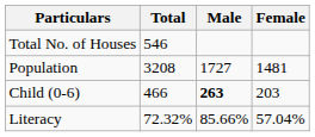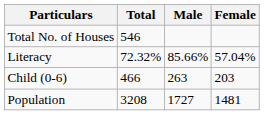 <table class="wikitable">
 <tr>
 <th>Particulars</th>
 <th>Total</th>
 <th>Male</th>
 <th>Female</th>
 </tr>
 <tr>
 <td>Total No. of Houses</td>
 <td>546</td>
 <td></td>
 <td></td>
 </tr>
 <tr>
+<td>Literacy</td>
+<td>72.32%</td>
+<td>85.66%</td>
+<td>57.04%</td>
+</tr>
+<tr>
+<td>Child (0-6)</td>
+<td>466</td>
+<td>263</td>
+<td>203</td>
+</tr>
+<tr>
 <td>Population</td>
 <td>3208</td>
 <td>1727</td>
 <td>1481</td>
 </tr>
-<tr>
-<td>Child (0-6)</td>
-<td>466</td>
-<td><strong>263</strong></td>
-<td>203</td>
-</tr>
-<tr>
-<td>Literacy</td>
-<td>72.32%</td>
-<td>85.66%</td>
-<td>57.04%</td>
-</tr>
 </table>
